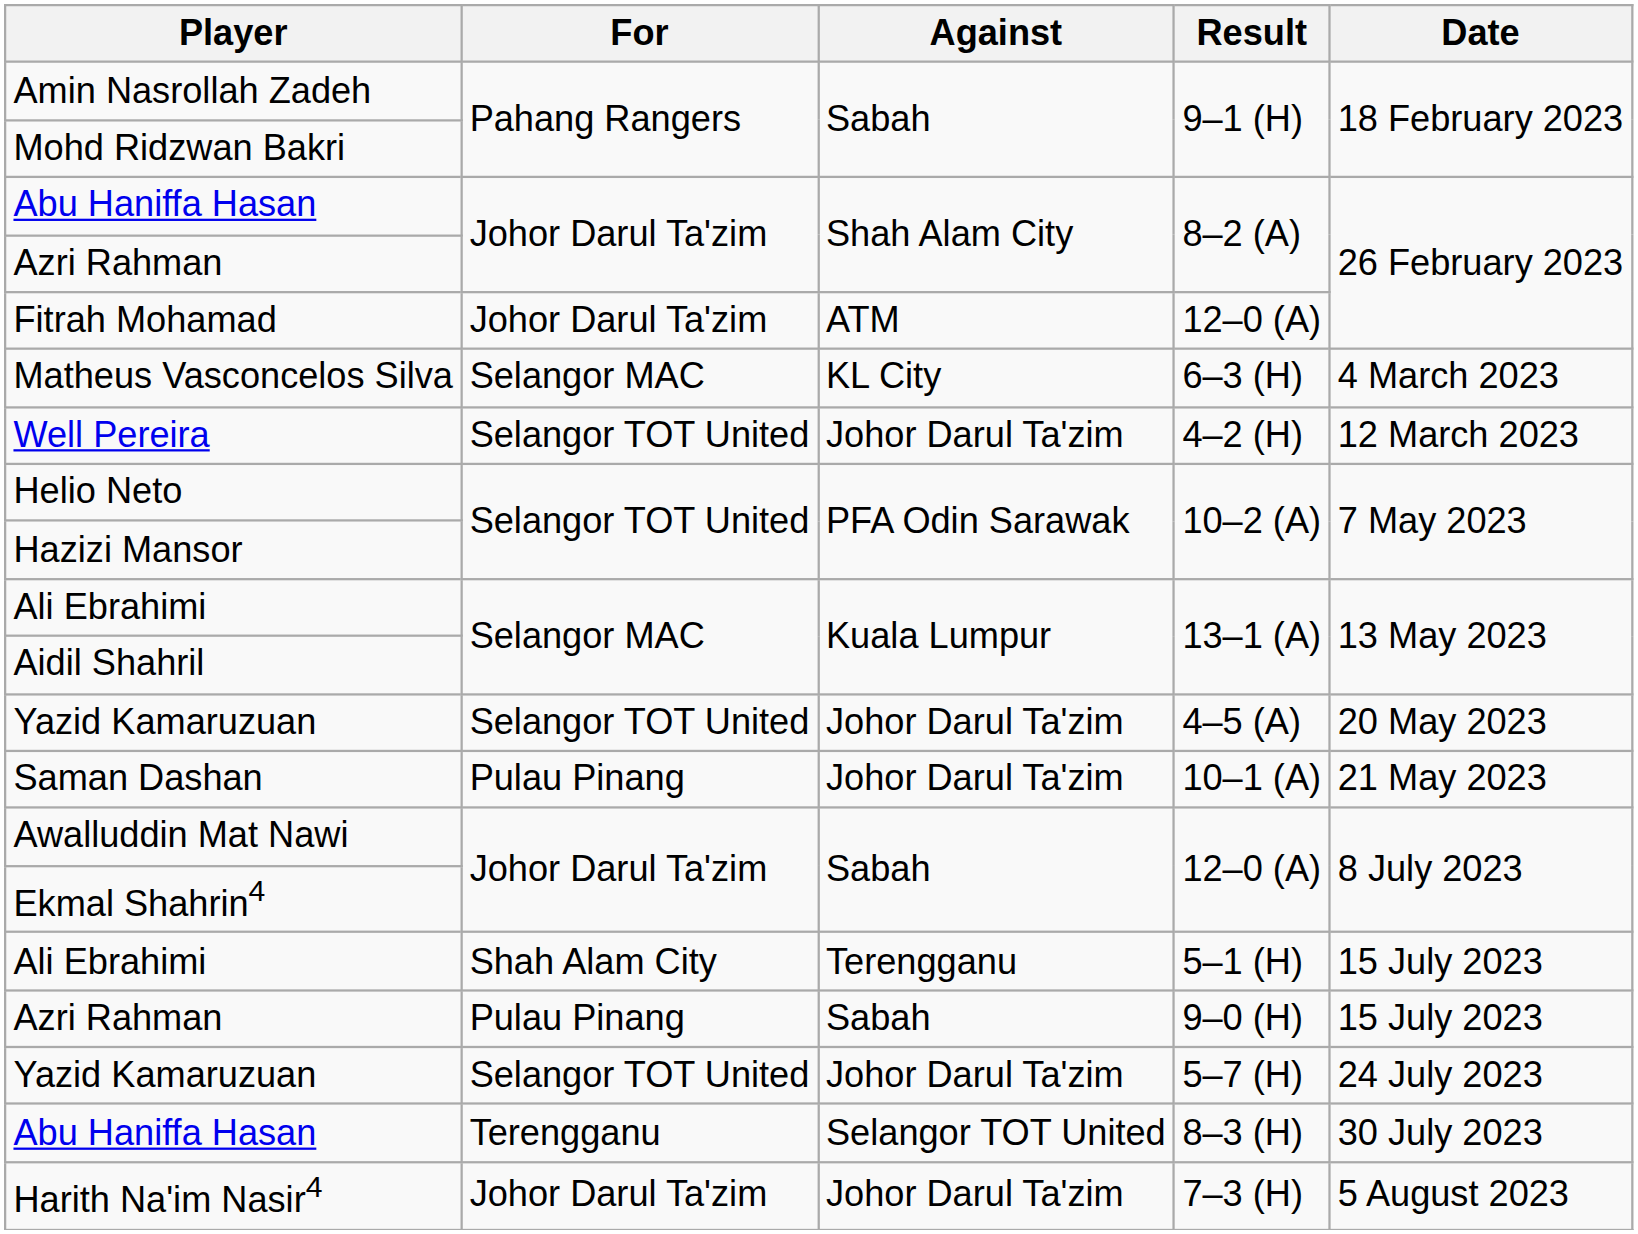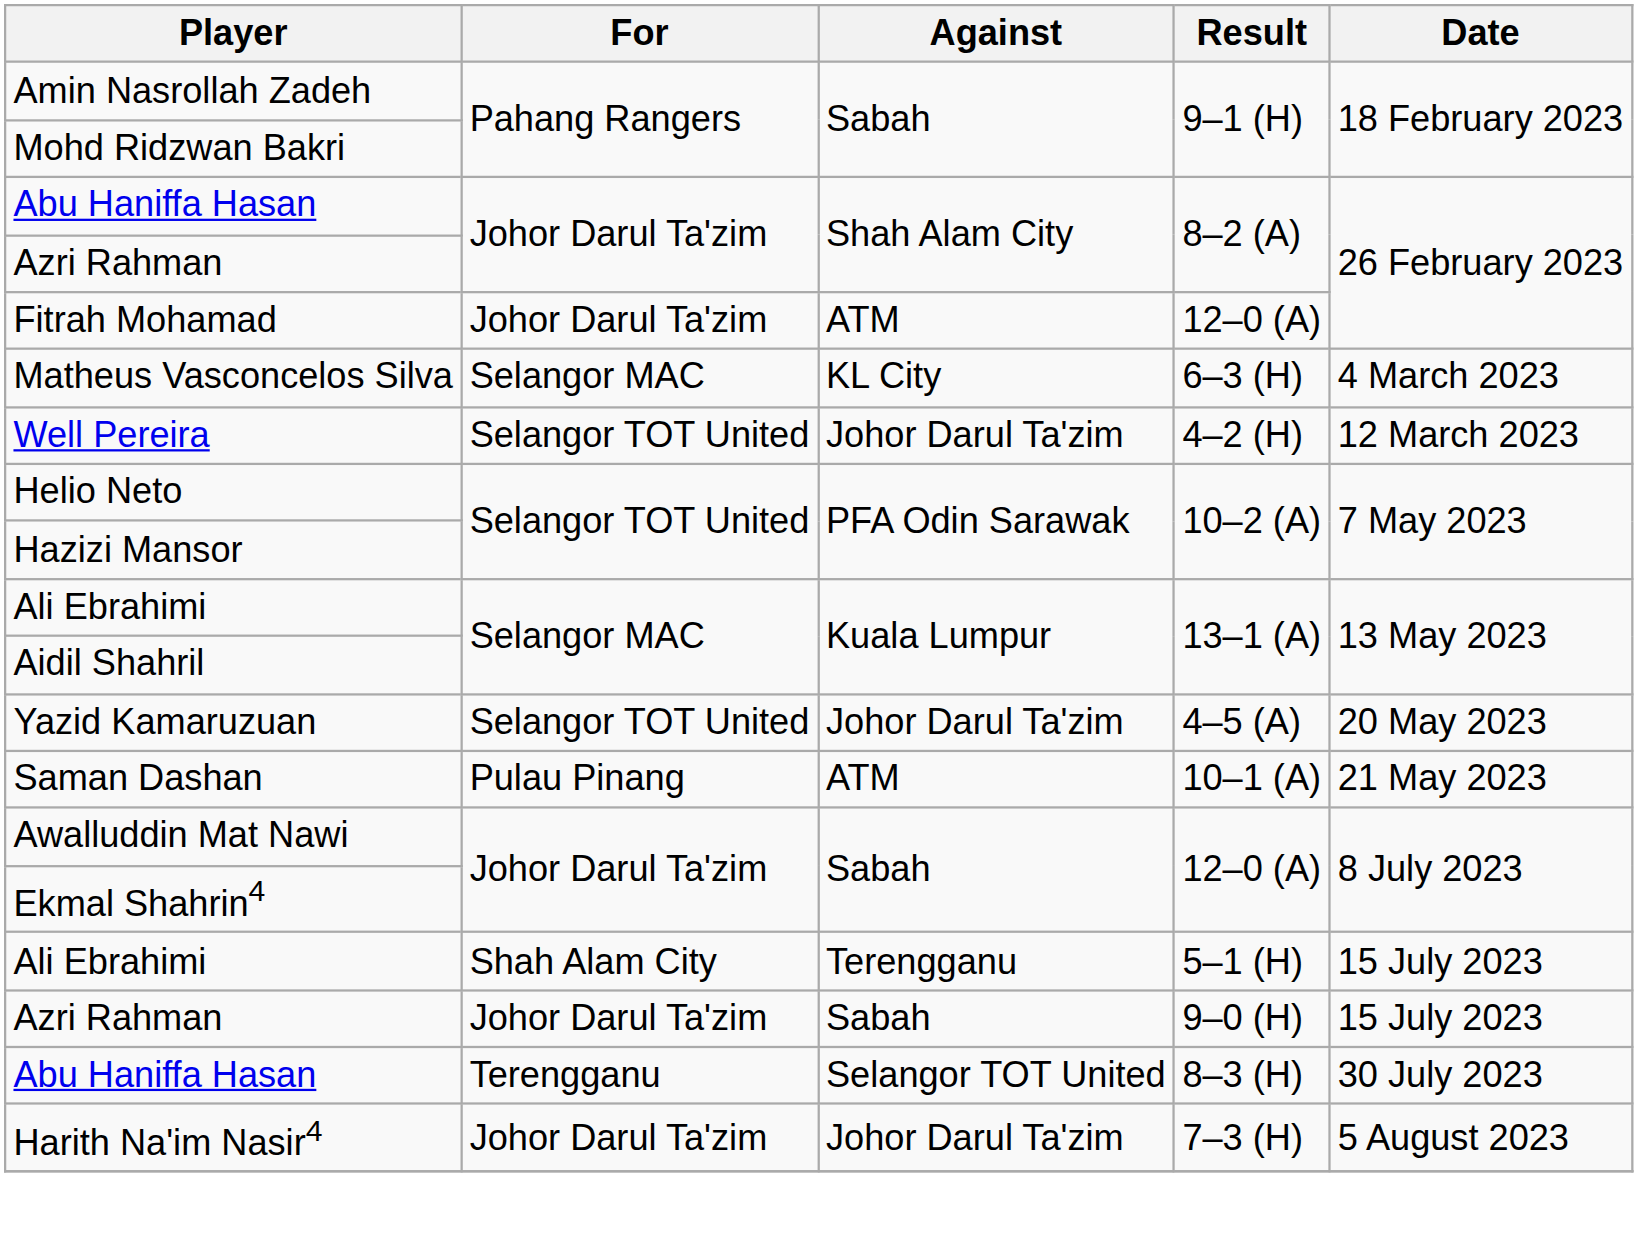 <table class="wikitable">
 <tr>
 <th>Player</th>
 <th>For</th>
 <th>Against</th>
 <th>Result</th>
 <th>Date</th>
 </tr>
 <tr>
 <td> Amin Nasrollah Zadeh</td>
 <td rowspan="2">Pahang Rangers</td>
 <td rowspan="2">Sabah</td>
 <td rowspan="2">9–1 (H)</td>
 <td rowspan="2">18 February 2023</td>
 </tr>
 <tr>
 <td> Mohd Ridzwan Bakri</td>
 </tr>
 <tr>
 <td> <a href='#'>Abu Haniffa Hasan</a></td>
 <td rowspan="2">Johor Darul Ta'zim</td>
 <td rowspan="2">Shah Alam City</td>
 <td rowspan="2">8–2 (A)</td>
 <td rowspan="3">26 February 2023</td>
 </tr>
 <tr>
 <td> Azri Rahman</td>
 </tr>
 <tr>
 <td> Fitrah Mohamad</td>
 <td>Johor Darul Ta'zim</td>
 <td>ATM</td>
 <td>12–0 (A)</td>
 </tr>
 <tr>
 <td> Matheus Vasconcelos Silva</td>
 <td rowspan="1">Selangor MAC</td>
 <td rowspan="1">KL City</td>
 <td rowspan="1">6–3 (H)</td>
 <td rowspan="1">4 March 2023</td>
 </tr>
 <tr>
 <td> <a href='#'>Well Pereira</a></td>
 <td rowspan="1">Selangor TOT United</td>
 <td>Johor Darul Ta'zim</td>
 <td>4–2 (H)</td>
 <td>12 March 2023</td>
 </tr>
 <tr>
 <td> Helio Neto</td>
 <td rowspan="2">Selangor TOT United</td>
 <td rowspan="2">PFA Odin Sarawak</td>
 <td rowspan="2">10–2 (A)</td>
 <td rowspan="2">7 May 2023</td>
 </tr>
 <tr>
 <td> Hazizi Mansor</td>
 </tr>
 <tr>
 <td> Ali Ebrahimi</td>
 <td rowspan="2">Selangor MAC</td>
 <td rowspan="2">Kuala Lumpur</td>
 <td rowspan="2">13–1 (A)</td>
 <td rowspan="2">13 May 2023</td>
 </tr>
 <tr>
 <td> Aidil Shahril</td>
 </tr>
 <tr>
 <td> Yazid Kamaruzuan</td>
 <td rowspan="1">Selangor TOT United</td>
 <td rowspan="1">Johor Darul Ta'zim</td>
 <td rowspan="1">4–5 (A)</td>
 <td rowspan="1">20 May 2023</td>
 </tr>
 <tr>
 <td> Saman Dashan</td>
 <td rowspan="1">Pulau Pinang</td>
-<td>Johor Darul Ta'zim</td>
+<td rowspan="1">ATM</td>
 <td rowspan="1">10–1 (A)</td>
 <td rowspan="1">21 May 2023</td>
 </tr>
 <tr>
 <td> Awalluddin Mat Nawi</td>
 <td rowspan="2">Johor Darul Ta'zim</td>
 <td rowspan="2">Sabah</td>
 <td rowspan="2">12–0 (A)</td>
 <td rowspan="2">8 July 2023</td>
 </tr>
 <tr>
 <td> Ekmal Shahrin<sup>4</sup></td>
 </tr>
 <tr>
 <td> Ali Ebrahimi</td>
 <td>Shah Alam City</td>
 <td>Terengganu</td>
 <td>5–1 (H)</td>
 <td>15 July 2023</td>
 </tr>
 <tr>
 <td> Azri Rahman</td>
-<td rowspan="1">Pulau Pinang</td>
+<td>Johor Darul Ta'zim</td>
 <td>Sabah</td>
 <td>9–0 (H)</td>
 <td>15 July 2023</td>
-</tr>
-<tr>
-<td> Yazid Kamaruzuan</td>
-<td>Selangor TOT United</td>
-<td>Johor Darul Ta'zim</td>
-<td>5–7 (H)</td>
-<td>24 July 2023</td>
 </tr>
 <tr>
 <td> <a href='#'>Abu Haniffa Hasan</a></td>
 <td>Terengganu</td>
 <td>Selangor TOT United</td>
 <td>8–3 (H)</td>
 <td>30 July 2023</td>
 </tr>
 <tr>
 <td> Harith Na'im Nasir<sup>4</sup></td>
 <td>Johor Darul Ta'zim</td>
 <td>Johor Darul Ta'zim</td>
 <td>7–3 (H)</td>
 <td>5 August 2023</td>
 </tr>
 <tr>
 </tr>
 </table>
